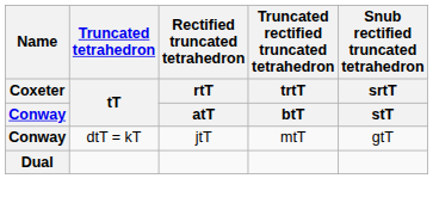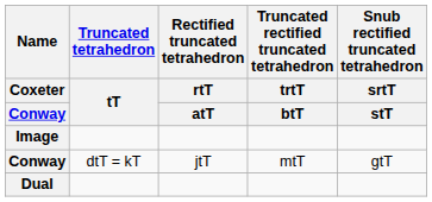 <table class=wikitable>
 <tr>
 <th>Name</th>
 <th><a href='#'>Truncated<br>tetrahedron</a></th>
 <th>Rectified<br>truncated<br>tetrahedron</th>
 <th>Truncated<br>rectified<br>truncated<br>tetrahedron</th>
 <th>Snub<br>rectified<br>truncated<br>tetrahedron</th>
 </tr>
 <tr align=center>
 <th>Coxeter</th>
 <th rowspan=2>tT</th>
 <th>rtT</th>
 <th>trtT</th>
 <th>srtT</th>
 </tr>
 <tr align=center>
 <th><a href='#'>Conway</a></th>
 <th>atT</th>
 <th>btT</th>
 <th>stT</th>
 </tr>
 <tr align=center>
+<th>Image</th>
+<td></td>
+<td></td>
+<td></td>
+<td></td>
+</tr>
+<tr align=center>
 <th>Conway</th>
 <td>dtT = kT</td>
 <td>jtT</td>
 <td>mtT</td>
 <td>gtT</td>
 </tr>
 <tr align=center>
 <th>Dual</th>
 <td></td>
 <td></td>
 <td></td>
 <td></td>
 </tr>
 </table>
